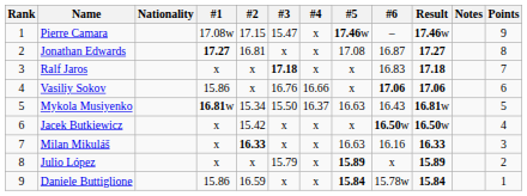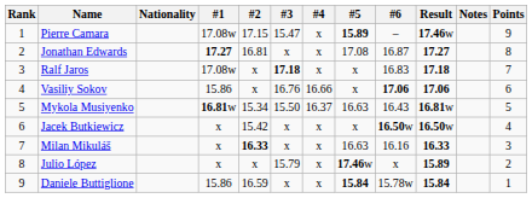 <table class="wikitable sortable" style="text-align:center">
 <tr>
 <th>Rank</th>
 <th>Name</th>
 <th>Nationality</th>
 <th>#1</th>
 <th>#2</th>
 <th>#3</th>
 <th>#4</th>
 <th>#5</th>
 <th>#6</th>
 <th>Result</th>
 <th>Notes</th>
 <th>Points</th>
 </tr>
 <tr>
 <td>1</td>
 <td align=left><a href='#'>Pierre Camara</a></td>
 <td align=left></td>
 <td>17.08w</td>
 <td>17.15</td>
 <td>15.47</td>
 <td>x</td>
-<td><strong>17.46</strong>w</td>
+<td><strong>15.89</strong></td>
 <td>–</td>
 <td><strong>17.46</strong>w</td>
 <td></td>
 <td>9</td>
 </tr>
 <tr>
 <td>2</td>
 <td align=left><a href='#'>Jonathan Edwards</a></td>
 <td align=left></td>
 <td><strong>17.27</strong></td>
 <td>16.81</td>
 <td>x</td>
 <td>x</td>
 <td>17.08</td>
 <td>16.87</td>
 <td><strong>17.27</strong></td>
 <td></td>
 <td>8</td>
 </tr>
 <tr>
 <td>3</td>
 <td align=left><a href='#'>Ralf Jaros</a></td>
 <td align=left></td>
-<td>x</td>
+<td>17.08w</td>
 <td>x</td>
 <td><strong>17.18</strong></td>
 <td>x</td>
 <td>x</td>
 <td>16.83</td>
 <td><strong>17.18</strong></td>
 <td></td>
 <td>7</td>
 </tr>
 <tr>
 <td>4</td>
 <td align=left><a href='#'>Vasiliy Sokov</a></td>
 <td align=left></td>
 <td>15.86</td>
 <td>x</td>
 <td>16.76</td>
 <td>16.66</td>
 <td>x</td>
 <td><strong>17.06</strong></td>
 <td><strong>17.06</strong></td>
 <td></td>
 <td>6</td>
 </tr>
 <tr>
 <td>5</td>
 <td align=left><a href='#'>Mykola Musiyenko</a></td>
 <td align=left></td>
 <td><strong>16.81</strong>w</td>
 <td>15.34</td>
 <td>15.50</td>
 <td>16.37</td>
 <td>16.63</td>
 <td>16.43</td>
 <td><strong>16.81</strong>w</td>
 <td></td>
 <td>5</td>
 </tr>
 <tr>
 <td>6</td>
 <td align=left><a href='#'>Jacek Butkiewicz</a></td>
 <td align=left></td>
 <td>x</td>
 <td>15.42</td>
 <td>x</td>
 <td>x</td>
 <td>x</td>
 <td><strong>16.50</strong>w</td>
 <td><strong>16.50</strong>w</td>
 <td></td>
 <td>4</td>
 </tr>
 <tr>
 <td>7</td>
 <td align=left><a href='#'>Milan Mikuláš</a></td>
 <td align=left></td>
 <td>x</td>
 <td><strong>16.33</strong></td>
 <td>x</td>
 <td>x</td>
 <td>16.63</td>
 <td>16.16</td>
 <td><strong>16.33</strong></td>
 <td></td>
 <td>3</td>
 </tr>
 <tr>
 <td>8</td>
 <td align=left><a href='#'>Julio López</a></td>
 <td align=left></td>
 <td>x</td>
 <td>x</td>
 <td>15.79</td>
 <td>x</td>
-<td><strong>15.89</strong></td>
+<td><strong>17.46</strong>w</td>
 <td>x</td>
 <td><strong>15.89</strong></td>
 <td></td>
 <td>2</td>
 </tr>
 <tr>
 <td>9</td>
 <td align=left><a href='#'>Daniele Buttiglione</a></td>
 <td align=left></td>
 <td>15.86</td>
 <td>16.59</td>
 <td>x</td>
 <td>x</td>
 <td><strong>15.84</strong></td>
 <td>15.78w</td>
 <td><strong>15.84</strong></td>
 <td></td>
 <td>1</td>
 </tr>
 </table>
